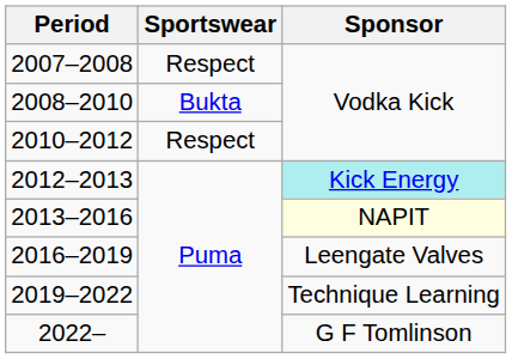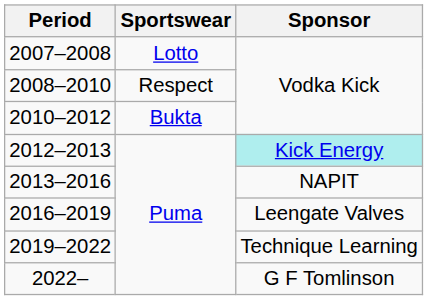 <table class="wikitable" style="text-align: center; float:left; margin-right:1em">
 <tr>
 <th>Period</th>
 <th>Sportswear</th>
 <th>Sponsor</th>
 </tr>
 <tr>
 <td>2007–2008</td>
-<td>Respect</td>
+<td><a href='#'>Lotto</a></td>
 <td rowspan=3>Vodka Kick</td>
 </tr>
 <tr>
 <td>2008–2010</td>
-<td><a href='#'>Bukta</a></td>
+<td>Respect</td>
 </tr>
 <tr>
 <td>2010–2012</td>
-<td>Respect</td>
+<td><a href='#'>Bukta</a></td>
 </tr>
 <tr>
 <td>2012–2013</td>
 <td rowspan=5><a href='#'>Puma</a></td>
 <td style="background: paleturquoise;"><a href='#'>Kick Energy</a></td>
 </tr>
 <tr>
 <td>2013–2016</td>
-<td style="background: lightyellow;">NAPIT</td>
+<td>NAPIT</td>
 </tr>
 <tr>
 <td>2016–2019</td>
 <td>Leengate Valves</td>
 </tr>
 <tr>
 <td>2019–2022</td>
 <td>Technique Learning</td>
 </tr>
 <tr>
 <td>2022–</td>
 <td>G F Tomlinson</td>
 </tr>
 </table>
